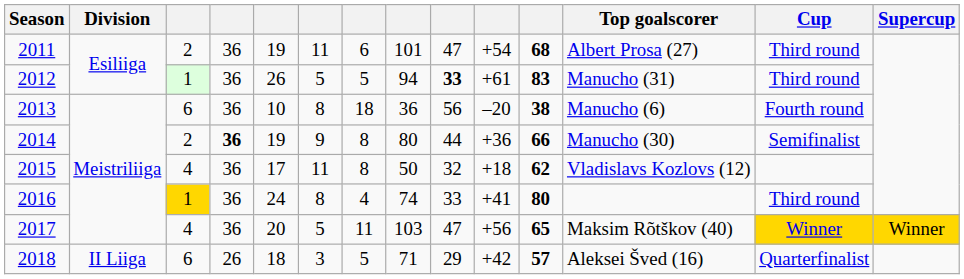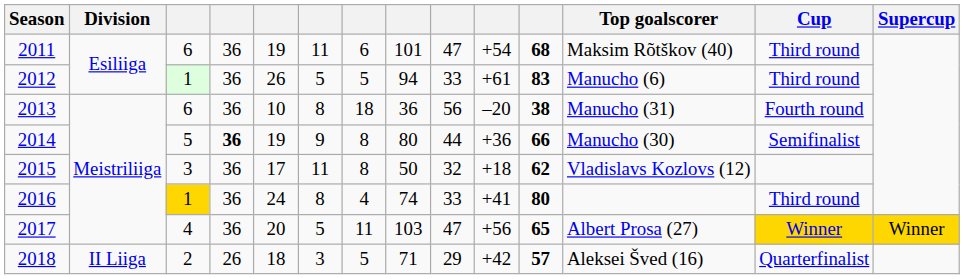 <table class="wikitable">
 <tr>
 <th>Season</th>
 <th>Division</th>
 <th width="30px"></th>
 <th width="30px"></th>
 <th width="30px"></th>
 <th width="30px"></th>
 <th width="30px"></th>
 <th width="30px"></th>
 <th width="30px"></th>
 <th width="30px"></th>
 <th width="30px"></th>
 <th>Top goalscorer</th>
 <th><a href='#'>Cup</a></th>
 <th><a href='#'>Supercup</a></th>
 </tr>
 <tr align="center">
 <td><a href='#'>2011</a></td>
 <td rowspan=2><a href='#'>Esiliiga</a></td>
-<td>2</td>
+<td>6</td>
 <td>36</td>
 <td>19</td>
 <td>11</td>
 <td>6</td>
 <td>101</td>
 <td>47</td>
 <td>+54</td>
 <td><strong>68</strong></td>
-<td align=left> <a href='#'>Albert Prosa</a> (27)</td>
+<td align=left> Maksim Rõtškov (40)</td>
 <td><a href='#'>Third round</a></td>
 <td rowspan=6></td>
 </tr>
 <tr align="center">
 <td><a href='#'>2012</a></td>
 <td style="background:#DDFFDD;">1</td>
 <td>36</td>
 <td>26</td>
 <td>5</td>
 <td>5</td>
 <td>94</td>
-<td><strong>33</strong></td>
+<td>33</td>
 <td>+61</td>
 <td><strong>83</strong></td>
-<td align=left> <a href='#'>Manucho</a> (31)</td>
+<td align=left> <a href='#'>Manucho</a> (6)</td>
 <td><a href='#'>Third round</a></td>
 </tr>
 <tr align="center">
 <td><a href='#'>2013</a></td>
 <td rowspan=5><a href='#'>Meistriliiga</a></td>
 <td>6</td>
 <td>36</td>
 <td>10</td>
 <td>8</td>
 <td>18</td>
 <td>36</td>
 <td>56</td>
 <td>–20</td>
 <td><strong>38</strong></td>
-<td align=left> <a href='#'>Manucho</a> (6)</td>
+<td align=left> <a href='#'>Manucho</a> (31)</td>
 <td><a href='#'>Fourth round</a></td>
 </tr>
 <tr align="center">
 <td><a href='#'>2014</a></td>
-<td>2</td>
+<td>5</td>
 <td><strong>36</strong></td>
 <td>19</td>
 <td>9</td>
 <td>8</td>
 <td>80</td>
 <td>44</td>
 <td>+36</td>
 <td><strong>66</strong></td>
 <td align=left> <a href='#'>Manucho</a> (30)</td>
 <td><a href='#'>Semifinalist</a></td>
 </tr>
 <tr align="center">
 <td><a href='#'>2015</a></td>
-<td>4</td>
+<td>3</td>
 <td>36</td>
 <td>17</td>
 <td>11</td>
 <td>8</td>
 <td>50</td>
 <td>32</td>
 <td>+18</td>
 <td><strong>62</strong></td>
 <td align=left> <a href='#'>Vladislavs Kozlovs</a> (12)</td>
 <td></td>
 </tr>
 <tr align="center">
 <td><a href='#'>2016</a></td>
 <td bgcolor=gold>1</td>
 <td>36</td>
 <td>24</td>
 <td>8</td>
 <td>4</td>
 <td>74</td>
 <td>33</td>
 <td>+41</td>
 <td><strong>80</strong></td>
 <td align=left></td>
 <td><a href='#'>Third round</a></td>
 </tr>
 <tr align="center">
 <td><a href='#'>2017</a></td>
 <td>4</td>
 <td>36</td>
 <td>20</td>
 <td>5</td>
 <td>11</td>
 <td>103</td>
 <td>47</td>
 <td>+56</td>
 <td><strong>65</strong></td>
-<td align=left> Maksim Rõtškov (40)</td>
+<td align=left> <a href='#'>Albert Prosa</a> (27)</td>
 <td bgcolor=gold><a href='#'>Winner</a></td>
 <td bgcolor=gold>Winner</td>
 </tr>
 <tr align="center">
 <td><a href='#'>2018</a></td>
 <td><a href='#'>II Liiga</a></td>
-<td>6</td>
+<td>2</td>
 <td>26</td>
 <td>18</td>
 <td>3</td>
 <td>5</td>
 <td>71</td>
 <td>29</td>
 <td>+42</td>
 <td><strong>57</strong></td>
 <td align=left> Aleksei Šved (16)</td>
 <td><a href='#'>Quarterfinalist</a></td>
 <td bgcolor=></td>
 </tr>
 </table>
